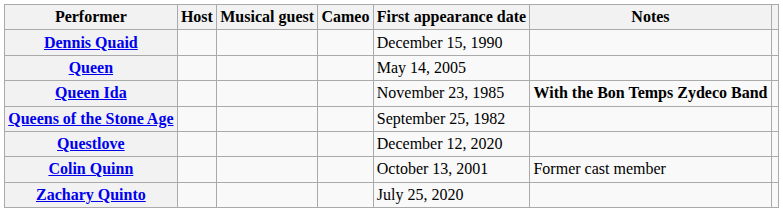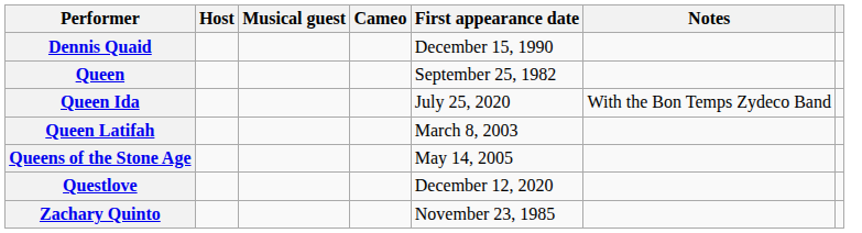 <table class="wikitable sortable">
 <tr>
 <th scope=col>Performer</th>
 <th scope=col>Host</th>
 <th scope=col>Musical guest</th>
 <th scope=col>Cameo</th>
 <th scope=col>First appearance date</th>
 <th scope=col class="unsortable">Notes</th>
 <th scope=col class="unsortable"></th>
 </tr>
 <tr>
 <th scope=row><a href='#'>Dennis Quaid</a></th>
 <td align="center"></td>
 <td align="center"></td>
 <td align="center"></td>
 <td>December 15, 1990</td>
 <td></td>
 <td></td>
 </tr>
 <tr>
 <th scope=row><a href='#'>Queen</a></th>
 <td align="center"></td>
 <td align="center"></td>
 <td align="center"></td>
-<td>May 14, 2005</td>
+<td>September 25, 1982</td>
 <td></td>
 <td></td>
 </tr>
 <tr>
 <th scope=row><a href='#'>Queen Ida</a></th>
 <td align="center"></td>
 <td align="center"></td>
 <td align="center"></td>
-<td>November 23, 1985</td>
-<td><strong>With the Bon Temps Zydeco Band</strong></td>
+<td>July 25, 2020</td>
+<td>With the Bon Temps Zydeco Band</td>
+<td></td>
+</tr>
+<tr>
+<th scope=row><a href='#'>Queen Latifah</a></th>
+<td align="center"></td>
+<td align="center"></td>
+<td align="center"></td>
+<td>March 8, 2003</td>
+<td></td>
 <td></td>
 </tr>
 <tr>
 <th scope=row><a href='#'>Queens of the Stone Age</a></th>
 <td align="center"></td>
 <td align="center"></td>
 <td align="center"></td>
-<td>September 25, 1982</td>
+<td>May 14, 2005</td>
 <td></td>
 <td></td>
 </tr>
 <tr>
 <th scope=row><a href='#'>Questlove</a></th>
 <td align="center"></td>
 <td align="center"></td>
 <td align="center"></td>
 <td>December 12, 2020</td>
 <td></td>
 <td></td>
 </tr>
 <tr>
-<th scope=row><a href='#'>Colin Quinn</a></th>
-<td align="center"></td>
-<td align="center"></td>
-<td align="center"></td>
-<td>October 13, 2001</td>
-<td>Former cast member</td>
-<td></td>
-</tr>
-<tr>
 <th scope=row><a href='#'>Zachary Quinto</a></th>
 <td align="center"></td>
 <td align="center"></td>
 <td align="center"></td>
-<td>July 25, 2020</td>
+<td>November 23, 1985</td>
 <td></td>
 <td></td>
 </tr>
 <tr>
 </tr>
 </table>
